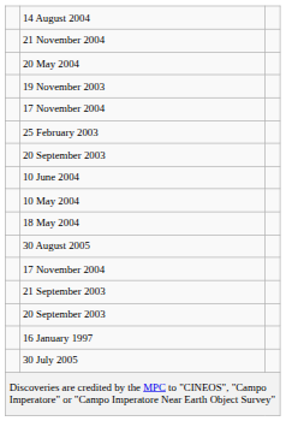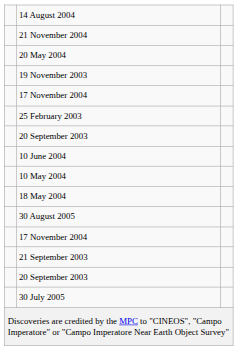 <table class="wikitable" style="font-size: 89%; float: left; width: 26em; margin-right: 1em; height: 550px">
 <tr>
 <td></td>
 <td>14 August 2004</td>
 <td></td>
 </tr>
 <tr>
 <td></td>
 <td>21 November 2004</td>
 <td></td>
 </tr>
 <tr>
 <td></td>
 <td>20 May 2004</td>
 <td></td>
 </tr>
 <tr>
 <td></td>
 <td>19 November 2003</td>
 <td></td>
 </tr>
 <tr>
 <td></td>
 <td>17 November 2004</td>
 <td></td>
 </tr>
 <tr>
 <td></td>
 <td>25 February 2003</td>
 <td></td>
 </tr>
 <tr>
 <td></td>
 <td>20 September 2003</td>
 <td></td>
 </tr>
 <tr>
 <td></td>
 <td>10 June 2004</td>
 <td></td>
 </tr>
 <tr>
 <td></td>
 <td>10 May 2004</td>
 <td></td>
 </tr>
 <tr>
 <td></td>
 <td>18 May 2004</td>
 <td></td>
 </tr>
 <tr>
 <td></td>
 <td>30 August 2005</td>
 <td></td>
 </tr>
 <tr>
 <td></td>
 <td>17 November 2004</td>
 <td></td>
 </tr>
 <tr>
 <td></td>
 <td>21 September 2003</td>
 <td></td>
 </tr>
 <tr>
 <td></td>
 <td>20 September 2003</td>
 <td></td>
 </tr>
 <tr>
 <td></td>
-<td>16 January 1997</td>
-<td></td>
-</tr>
-<tr>
-<td></td>
 <td>30 July 2005</td>
 <td></td>
 </tr>
 <tr>
 <td colspan=3 style="background-color:#f2f2f2; padding: 5px">Discoveries are credited by the <a href='#'>MPC</a> to "CINEOS", "Campo Imperatore" or "Campo Imperatore Near Earth Object Survey"</td>
 </tr>
 </table>
